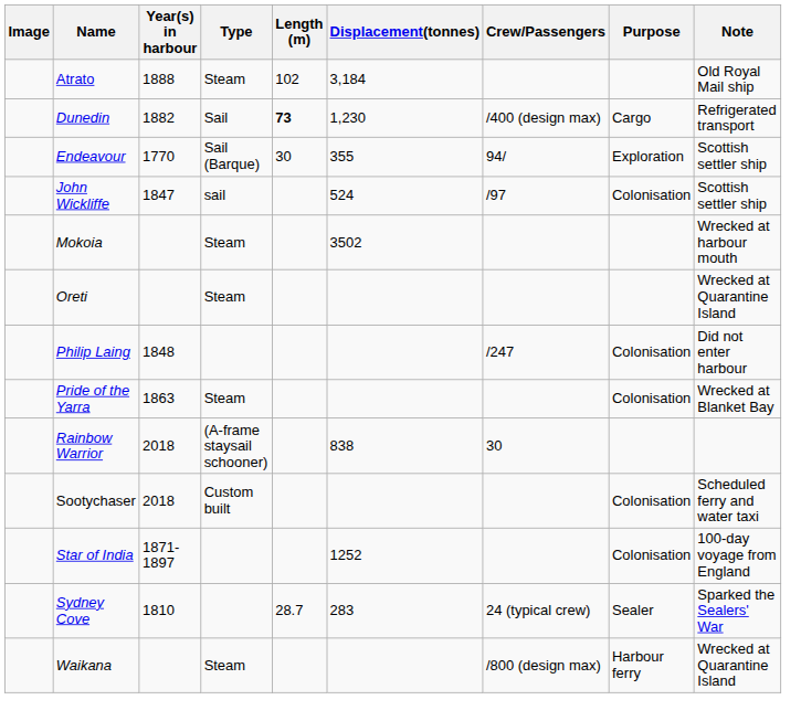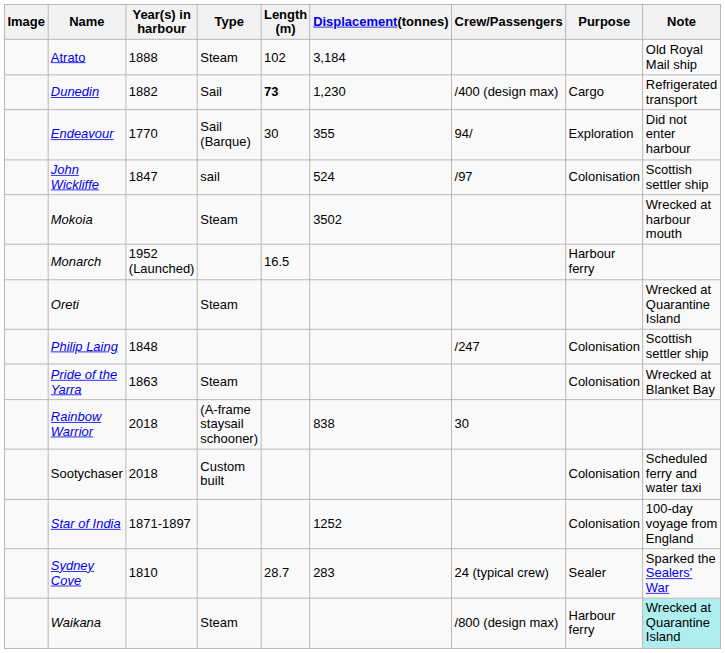 <table class="wikitable sortable">
 <tr>
 <th>Image</th>
 <th>Name</th>
 <th>Year(s) in harbour</th>
 <th>Type</th>
 <th>Length (m)</th>
 <th><a href='#'>Displacement</a>(tonnes)</th>
 <th>Crew/Passengers</th>
 <th>Purpose</th>
 <th>Note</th>
 </tr>
 <tr>
 <td></td>
 <td><a href='#'>Atrato</a></td>
 <td>1888</td>
 <td>Steam</td>
 <td>102</td>
 <td>3,184</td>
 <td></td>
 <td></td>
 <td>Old Royal Mail ship</td>
 </tr>
 <tr>
 <td></td>
 <td><a href='#'><em>Dunedin</em></a></td>
 <td>1882</td>
 <td>Sail</td>
 <td><strong>73</strong></td>
 <td>1,230</td>
 <td>/400 (design max)</td>
 <td>Cargo</td>
 <td>Refrigerated transport</td>
 </tr>
 <tr>
 <td></td>
 <td><a href='#'><em>Endeavour</em></a></td>
 <td>1770</td>
 <td>Sail (Barque)</td>
 <td>30</td>
 <td>355</td>
 <td>94/</td>
 <td>Exploration</td>
-<td>Scottish settler ship</td>
+<td>Did not enter harbour</td>
 </tr>
 <tr>
 <td></td>
 <td><a href='#'><em>John Wickliffe</em></a></td>
 <td>1847</td>
 <td>sail</td>
 <td></td>
 <td>524</td>
 <td>/97</td>
 <td>Colonisation</td>
 <td>Scottish settler ship</td>
 </tr>
 <tr>
 <td></td>
 <td><em>Mokoia</em></td>
 <td></td>
 <td>Steam</td>
 <td></td>
 <td>3502</td>
 <td></td>
 <td></td>
 <td>Wrecked at harbour mouth</td>
 </tr>
 <tr>
 <td></td>
+<td><em>Monarch</em></td>
+<td>1952 (Launched)</td>
+<td></td>
+<td>16.5</td>
+<td></td>
+<td></td>
+<td>Harbour ferry</td>
+<td></td>
+</tr>
+<tr>
+<td></td>
 <td><em>Oreti</em></td>
 <td></td>
 <td>Steam</td>
 <td></td>
 <td></td>
 <td></td>
 <td></td>
 <td>Wrecked at Quarantine Island</td>
 </tr>
 <tr>
 <td></td>
 <td><em><a href='#'>Philip Laing</a></em></td>
 <td>1848</td>
 <td></td>
 <td></td>
 <td></td>
 <td>/247</td>
 <td>Colonisation</td>
-<td>Did not enter harbour</td>
+<td>Scottish settler ship</td>
 </tr>
 <tr>
 <td></td>
 <td><em><a href='#'>Pride of the Yarra</a></em></td>
 <td>1863</td>
 <td>Steam</td>
 <td></td>
 <td></td>
 <td></td>
 <td>Colonisation</td>
 <td>Wrecked at Blanket Bay</td>
 </tr>
 <tr>
 <td></td>
 <td><a href='#'><em>Rainbow Warrior</em></a></td>
 <td>2018</td>
 <td>(A-frame staysail schooner)</td>
 <td></td>
 <td>838</td>
 <td>30</td>
 <td></td>
 <td></td>
 </tr>
 <tr>
 <td></td>
 <td>Sootychaser</td>
 <td>2018</td>
 <td>Custom built</td>
 <td></td>
 <td></td>
 <td></td>
 <td>Colonisation</td>
 <td>Scheduled ferry and water taxi</td>
 </tr>
 <tr>
 <td></td>
 <td><a href='#'><em>Star of India</em></a></td>
 <td>1871-1897</td>
 <td></td>
 <td></td>
 <td>1252</td>
 <td></td>
 <td>Colonisation</td>
 <td>100-day voyage from England</td>
 </tr>
 <tr>
 <td></td>
 <td><a href='#'><em>Sydney Cove</em></a></td>
 <td>1810</td>
 <td></td>
 <td>28.7</td>
 <td>283</td>
 <td>24 (typical crew)</td>
 <td>Sealer</td>
 <td>Sparked the <a href='#'>Sealers' War</a></td>
 </tr>
 <tr>
 <td></td>
 <td><em>Waikana</em></td>
 <td></td>
 <td>Steam</td>
 <td></td>
 <td></td>
 <td>/800 (design max)</td>
 <td>Harbour ferry</td>
-<td>Wrecked at Quarantine Island</td>
+<td style="background: paleturquoise;">Wrecked at Quarantine Island</td>
 </tr>
 </table>
